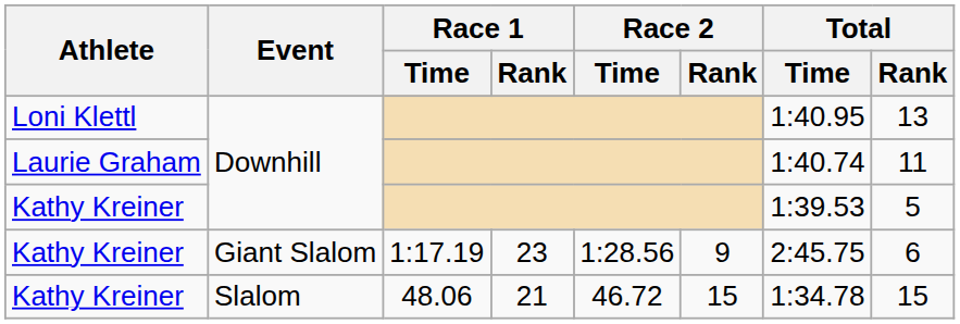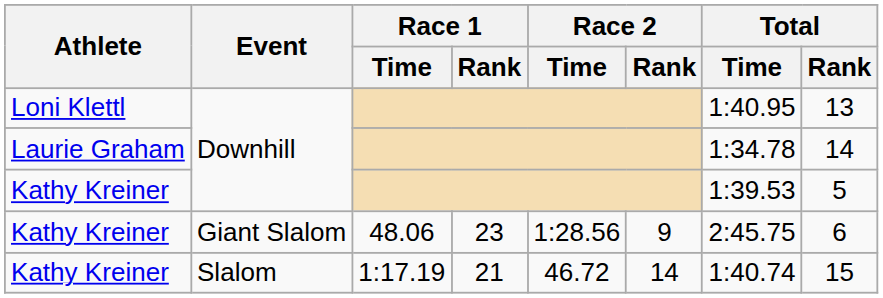 <table class="wikitable" style="font-size:90%">
 <tr>
 <th rowspan="2">Athlete</th>
 <th rowspan="2">Event</th>
 <th colspan="2">Race 1</th>
 <th colspan="2">Race 2</th>
 <th colspan="2">Total</th>
 </tr>
 <tr>
 <th>Time</th>
 <th>Rank</th>
 <th>Time</th>
 <th>Rank</th>
 <th>Time</th>
 <th>Rank</th>
 </tr>
 <tr>
 <td><a href='#'>Loni Klettl</a></td>
 <td rowspan="3">Downhill</td>
 <td colspan="4" bgcolor="wheat"></td>
 <td align="center">1:40.95</td>
 <td align="center">13</td>
 </tr>
 <tr>
 <td><a href='#'>Laurie Graham</a></td>
 <td colspan="4" bgcolor="wheat"></td>
-<td align="center">1:40.74</td>
-<td align="center">11</td>
+<td align="center">1:34.78</td>
+<td align="center">14</td>
 </tr>
 <tr>
 <td><a href='#'>Kathy Kreiner</a></td>
 <td colspan="4" bgcolor="wheat"></td>
 <td align="center">1:39.53</td>
 <td align="center">5</td>
 </tr>
 <tr>
 <td><a href='#'>Kathy Kreiner</a></td>
 <td>Giant Slalom</td>
-<td align="center">1:17.19</td>
+<td align="center">48.06</td>
 <td align="center">23</td>
 <td align="center">1:28.56</td>
 <td align="center">9</td>
 <td align="center">2:45.75</td>
 <td align="center">6</td>
 </tr>
 <tr>
 <td><a href='#'>Kathy Kreiner</a></td>
 <td>Slalom</td>
-<td align="center">48.06</td>
+<td align="center">1:17.19</td>
 <td align="center">21</td>
 <td align="center">46.72</td>
-<td align="center">15</td>
-<td align="center">1:34.78</td>
+<td align="center">14</td>
+<td align="center">1:40.74</td>
 <td align="center">15</td>
 </tr>
 </table>
